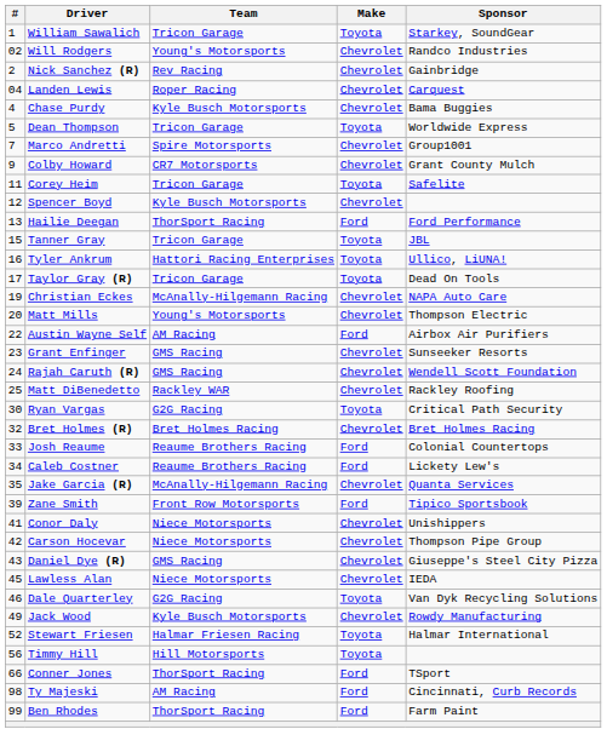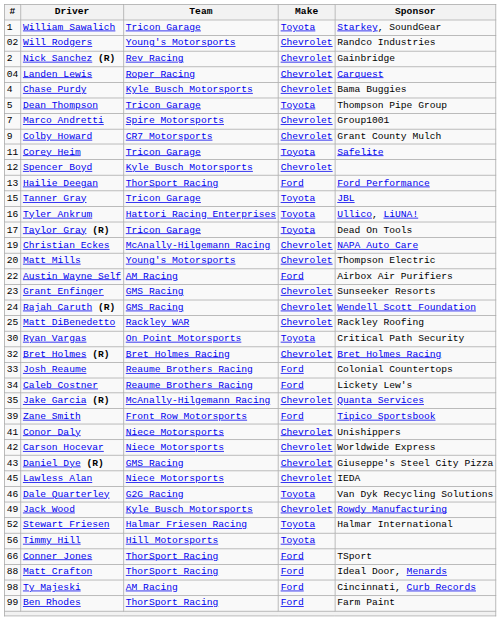 <table class="wikitable" style="font-size: 95%;">
 <tr>
 <th>#</th>
 <th>Driver</th>
 <th>Team</th>
 <th>Make</th>
 <th>Sponsor</th>
 </tr>
 <tr>
 <td>1</td>
 <td><a href='#'>William Sawalich</a></td>
 <td><a href='#'>Tricon Garage</a></td>
 <td><a href='#'>Toyota</a></td>
 <td><a href='#'>Starkey</a>, SoundGear</td>
 </tr>
 <tr>
 <td>02</td>
 <td><a href='#'>Will Rodgers</a></td>
 <td><a href='#'>Young's Motorsports</a></td>
 <td><a href='#'>Chevrolet</a></td>
 <td>Randco Industries</td>
 </tr>
 <tr>
 <td>2</td>
 <td><a href='#'>Nick Sanchez</a> <strong>(R)</strong></td>
 <td><a href='#'>Rev Racing</a></td>
 <td><a href='#'>Chevrolet</a></td>
 <td>Gainbridge</td>
 </tr>
 <tr>
 <td>04</td>
 <td><a href='#'>Landen Lewis</a></td>
 <td><a href='#'>Roper Racing</a></td>
 <td><a href='#'>Chevrolet</a></td>
 <td><a href='#'>Carquest</a></td>
 </tr>
 <tr>
 <td>4</td>
 <td><a href='#'>Chase Purdy</a></td>
 <td><a href='#'>Kyle Busch Motorsports</a></td>
 <td><a href='#'>Chevrolet</a></td>
 <td>Bama Buggies</td>
 </tr>
 <tr>
 <td>5</td>
 <td><a href='#'>Dean Thompson</a></td>
 <td><a href='#'>Tricon Garage</a></td>
 <td><a href='#'>Toyota</a></td>
-<td>Worldwide Express</td>
+<td>Thompson Pipe Group</td>
 </tr>
 <tr>
 <td>7</td>
 <td><a href='#'>Marco Andretti</a></td>
 <td><a href='#'>Spire Motorsports</a></td>
 <td><a href='#'>Chevrolet</a></td>
 <td>Group1001</td>
 </tr>
 <tr>
 <td>9</td>
 <td><a href='#'>Colby Howard</a></td>
 <td><a href='#'>CR7 Motorsports</a></td>
 <td><a href='#'>Chevrolet</a></td>
 <td>Grant County Mulch</td>
 </tr>
 <tr>
 <td>11</td>
 <td><a href='#'>Corey Heim</a></td>
 <td><a href='#'>Tricon Garage</a></td>
 <td><a href='#'>Toyota</a></td>
 <td><a href='#'>Safelite</a></td>
 </tr>
 <tr>
 <td>12</td>
 <td><a href='#'>Spencer Boyd</a></td>
 <td><a href='#'>Kyle Busch Motorsports</a></td>
 <td><a href='#'>Chevrolet</a></td>
 <td></td>
 </tr>
 <tr>
 <td>13</td>
 <td><a href='#'>Hailie Deegan</a></td>
 <td><a href='#'>ThorSport Racing</a></td>
 <td><a href='#'>Ford</a></td>
 <td><a href='#'>Ford Performance</a></td>
 </tr>
 <tr>
 <td>15</td>
 <td><a href='#'>Tanner Gray</a></td>
 <td><a href='#'>Tricon Garage</a></td>
 <td><a href='#'>Toyota</a></td>
 <td><a href='#'>JBL</a></td>
 </tr>
 <tr>
 <td>16</td>
 <td><a href='#'>Tyler Ankrum</a></td>
 <td><a href='#'>Hattori Racing Enterprises</a></td>
 <td><a href='#'>Toyota</a></td>
 <td><a href='#'>Ullico</a>, <a href='#'>LiUNA!</a></td>
 </tr>
 <tr>
 <td>17</td>
 <td><a href='#'>Taylor Gray</a> <strong>(R)</strong></td>
 <td><a href='#'>Tricon Garage</a></td>
 <td><a href='#'>Toyota</a></td>
 <td>Dead On Tools</td>
 </tr>
 <tr>
 <td>19</td>
 <td><a href='#'>Christian Eckes</a></td>
 <td nowrap><a href='#'>McAnally-Hilgemann Racing</a></td>
 <td><a href='#'>Chevrolet</a></td>
 <td><a href='#'>NAPA Auto Care</a></td>
 </tr>
 <tr>
 <td>20</td>
 <td><a href='#'>Matt Mills</a></td>
 <td><a href='#'>Young's Motorsports</a></td>
 <td><a href='#'>Chevrolet</a></td>
 <td>Thompson Electric</td>
 </tr>
 <tr>
 <td>22</td>
 <td nowrap><a href='#'>Austin Wayne Self</a></td>
 <td><a href='#'>AM Racing</a></td>
 <td><a href='#'>Ford</a></td>
 <td>Airbox Air Purifiers</td>
 </tr>
 <tr>
 <td>23</td>
 <td><a href='#'>Grant Enfinger</a></td>
 <td><a href='#'>GMS Racing</a></td>
 <td><a href='#'>Chevrolet</a></td>
 <td>Sunseeker Resorts</td>
 </tr>
 <tr>
 <td>24</td>
 <td><a href='#'>Rajah Caruth</a> <strong>(R)</strong></td>
 <td><a href='#'>GMS Racing</a></td>
 <td><a href='#'>Chevrolet</a></td>
 <td><a href='#'>Wendell Scott Foundation</a></td>
 </tr>
 <tr>
 <td>25</td>
 <td><a href='#'>Matt DiBenedetto</a></td>
 <td><a href='#'>Rackley WAR</a></td>
 <td><a href='#'>Chevrolet</a></td>
 <td>Rackley Roofing</td>
 </tr>
 <tr>
 <td>30</td>
 <td><a href='#'>Ryan Vargas</a></td>
-<td><a href='#'>G2G Racing</a></td>
+<td><a href='#'>On Point Motorsports</a></td>
 <td><a href='#'>Toyota</a></td>
 <td>Critical Path Security</td>
 </tr>
 <tr>
 <td>32</td>
 <td><a href='#'>Bret Holmes</a> <strong>(R)</strong></td>
 <td><a href='#'>Bret Holmes Racing</a></td>
 <td><a href='#'>Chevrolet</a></td>
 <td><a href='#'>Bret Holmes Racing</a></td>
 </tr>
 <tr>
 <td>33</td>
 <td><a href='#'>Josh Reaume</a></td>
 <td><a href='#'>Reaume Brothers Racing</a></td>
 <td><a href='#'>Ford</a></td>
 <td>Colonial Countertops</td>
 </tr>
 <tr>
 <td>34</td>
 <td><a href='#'>Caleb Costner</a></td>
 <td><a href='#'>Reaume Brothers Racing</a></td>
 <td><a href='#'>Ford</a></td>
 <td>Lickety Lew's</td>
 </tr>
 <tr>
 <td>35</td>
 <td><a href='#'>Jake Garcia</a> <strong>(R)</strong></td>
 <td><a href='#'>McAnally-Hilgemann Racing</a></td>
 <td><a href='#'>Chevrolet</a></td>
 <td><a href='#'>Quanta Services</a></td>
 </tr>
 <tr>
 <td>39</td>
 <td><a href='#'>Zane Smith</a></td>
 <td><a href='#'>Front Row Motorsports</a></td>
 <td><a href='#'>Ford</a></td>
 <td><a href='#'>Tipico Sportsbook</a></td>
 </tr>
 <tr>
 <td>41</td>
 <td><a href='#'>Conor Daly</a></td>
 <td><a href='#'>Niece Motorsports</a></td>
 <td><a href='#'>Chevrolet</a></td>
 <td>Unishippers</td>
 </tr>
 <tr>
 <td>42</td>
 <td><a href='#'>Carson Hocevar</a></td>
 <td><a href='#'>Niece Motorsports</a></td>
 <td><a href='#'>Chevrolet</a></td>
-<td>Thompson Pipe Group</td>
+<td>Worldwide Express</td>
 </tr>
 <tr>
 <td>43</td>
 <td><a href='#'>Daniel Dye</a> <strong>(R)</strong></td>
 <td><a href='#'>GMS Racing</a></td>
 <td><a href='#'>Chevrolet</a></td>
 <td>Giuseppe's Steel City Pizza</td>
 </tr>
 <tr>
 <td>45</td>
 <td><a href='#'>Lawless Alan</a></td>
 <td><a href='#'>Niece Motorsports</a></td>
 <td><a href='#'>Chevrolet</a></td>
 <td>IEDA</td>
 </tr>
 <tr>
 <td>46</td>
 <td><a href='#'>Dale Quarterley</a></td>
 <td><a href='#'>G2G Racing</a></td>
 <td><a href='#'>Toyota</a></td>
 <td>Van Dyk Recycling Solutions</td>
 </tr>
 <tr>
 <td>49</td>
 <td><a href='#'>Jack Wood</a></td>
 <td><a href='#'>Kyle Busch Motorsports</a></td>
 <td><a href='#'>Chevrolet</a></td>
 <td><a href='#'>Rowdy Manufacturing</a></td>
 </tr>
 <tr>
 <td>52</td>
 <td><a href='#'>Stewart Friesen</a></td>
 <td><a href='#'>Halmar Friesen Racing</a></td>
 <td><a href='#'>Toyota</a></td>
 <td>Halmar International</td>
 </tr>
 <tr>
 <td>56</td>
 <td><a href='#'>Timmy Hill</a></td>
 <td><a href='#'>Hill Motorsports</a></td>
 <td><a href='#'>Toyota</a></td>
 <td></td>
 </tr>
 <tr>
 <td>66</td>
 <td><a href='#'>Conner Jones</a></td>
 <td><a href='#'>ThorSport Racing</a></td>
 <td><a href='#'>Ford</a></td>
 <td>TSport</td>
 </tr>
 <tr>
+<td>88</td>
+<td><a href='#'>Matt Crafton</a></td>
+<td><a href='#'>ThorSport Racing</a></td>
+<td><a href='#'>Ford</a></td>
+<td>Ideal Door, <a href='#'>Menards</a></td>
+</tr>
+<tr>
 <td>98</td>
 <td><a href='#'>Ty Majeski</a></td>
 <td><a href='#'>AM Racing</a></td>
 <td><a href='#'>Ford</a></td>
 <td>Cincinnati, <a href='#'>Curb Records</a></td>
 </tr>
 <tr>
 <td>99</td>
 <td><a href='#'>Ben Rhodes</a></td>
 <td><a href='#'>ThorSport Racing</a></td>
 <td><a href='#'>Ford</a></td>
 <td nowrap>Farm Paint</td>
 </tr>
 <tr>
 <th colspan="5"></th>
 </tr>
 </table>
